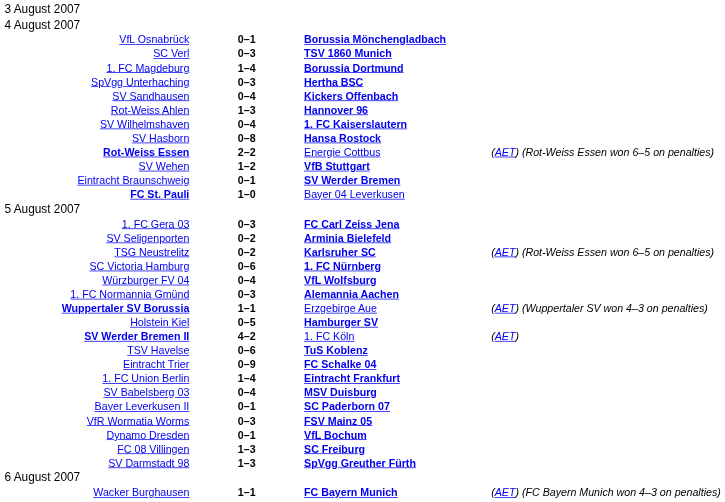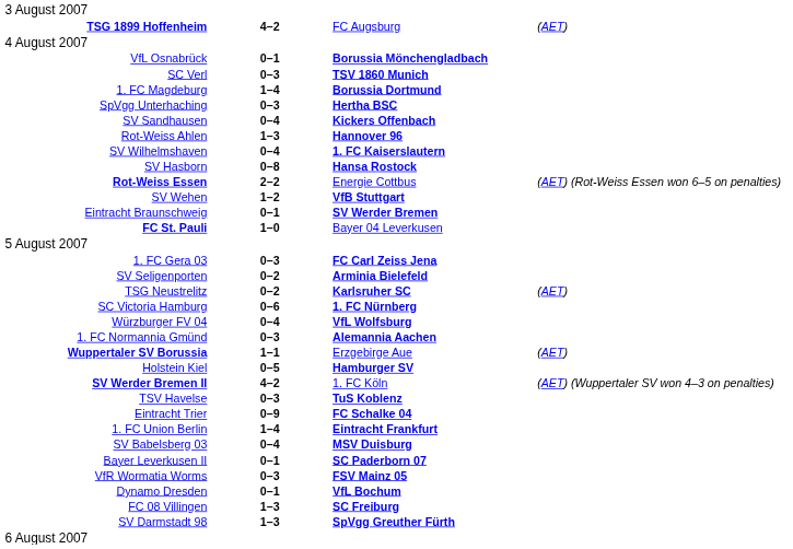 <table width=100% cellspacing=1>
 <tr>
 <th width=20%></th>
 <th width=12%></th>
 <th width=20%></th>
 <th></th>
 </tr>
 <tr>
 <td>3 August 2007</td>
+</tr>
+<tr style=font-size:90%>
+<td align=right><strong><a href='#'>TSG 1899 Hoffenheim</a></strong></td>
+<td align=center><strong>4–2</strong></td>
+<td><a href='#'>FC Augsburg</a></td>
+<td><em>(<a href='#'>AET</a>)</em></td>
 </tr>
 <tr>
 <td>4 August 2007</td>
 </tr>
 <tr style=font-size:90%>
 <td align=right><a href='#'>VfL Osnabrück</a></td>
 <td align=center><strong>0–1</strong></td>
 <td><strong><a href='#'>Borussia Mönchengladbach</a></strong></td>
 </tr>
 <tr style=font-size:90%>
 <td align=right><a href='#'>SC Verl</a></td>
 <td align=center><strong>0–3</strong></td>
 <td><strong><a href='#'>TSV 1860 Munich</a></strong></td>
 </tr>
 <tr style=font-size:90%>
 <td align=right><a href='#'>1. FC Magdeburg</a></td>
 <td align=center><strong>1–4</strong></td>
 <td><strong><a href='#'>Borussia Dortmund</a></strong></td>
 </tr>
 <tr style=font-size:90%>
 <td align=right><a href='#'>SpVgg Unterhaching</a></td>
 <td align=center><strong>0–3</strong></td>
 <td><strong><a href='#'>Hertha BSC</a></strong></td>
 </tr>
 <tr style=font-size:90%>
 <td align=right><a href='#'>SV Sandhausen</a></td>
 <td align=center><strong>0–4</strong></td>
 <td><strong><a href='#'>Kickers Offenbach</a></strong></td>
 </tr>
 <tr style=font-size:90%>
 <td align=right><a href='#'>Rot-Weiss Ahlen</a></td>
 <td align=center><strong>1–3</strong></td>
 <td><strong><a href='#'>Hannover 96</a></strong></td>
 </tr>
 <tr style=font-size:90%>
 <td align=right><a href='#'>SV Wilhelmshaven</a></td>
 <td align=center><strong>0–4</strong></td>
 <td><strong><a href='#'>1. FC Kaiserslautern</a></strong></td>
 </tr>
 <tr style=font-size:90%>
 <td align=right><a href='#'>SV Hasborn</a></td>
 <td align=center><strong>0–8</strong></td>
 <td><strong><a href='#'>Hansa Rostock</a></strong></td>
 </tr>
 <tr style=font-size:90%>
 <td align=right><strong><a href='#'>Rot-Weiss Essen</a></strong></td>
 <td align=center><strong>2–2</strong></td>
 <td><a href='#'>Energie Cottbus</a></td>
 <td><em>(<a href='#'>AET</a>) (Rot-Weiss Essen won 6–5 on penalties)</em></td>
 </tr>
 <tr style=font-size:90%>
 <td align=right><a href='#'>SV Wehen</a></td>
 <td align=center><strong>1–2</strong></td>
 <td><strong><a href='#'>VfB Stuttgart</a></strong></td>
 </tr>
 <tr style=font-size:90%>
 <td align=right><a href='#'>Eintracht Braunschweig</a></td>
 <td align=center><strong>0–1</strong></td>
 <td><strong><a href='#'>SV Werder Bremen</a></strong></td>
 </tr>
 <tr style=font-size:90%>
 <td align=right><strong><a href='#'>FC St. Pauli</a></strong></td>
 <td align=center><strong>1–0</strong></td>
 <td><a href='#'>Bayer 04 Leverkusen</a></td>
 </tr>
 <tr>
 <td>5 August 2007</td>
 </tr>
 <tr style=font-size:90%>
 <td align=right><a href='#'>1. FC Gera 03</a></td>
 <td align=center><strong>0–3</strong></td>
 <td><strong><a href='#'>FC Carl Zeiss Jena</a></strong></td>
 </tr>
 <tr style=font-size:90%>
 <td align=right><a href='#'>SV Seligenporten</a></td>
 <td align=center><strong>0–2</strong></td>
 <td><strong><a href='#'>Arminia Bielefeld</a></strong></td>
 </tr>
 <tr style=font-size:90%>
 <td align=right><a href='#'>TSG Neustrelitz</a></td>
 <td align=center><strong>0–2</strong></td>
 <td><strong><a href='#'>Karlsruher SC</a></strong></td>
-<td><em>(<a href='#'>AET</a>) (Rot-Weiss Essen won 6–5 on penalties)</em></td>
+<td><em>(<a href='#'>AET</a>)</em></td>
 </tr>
 <tr style=font-size:90%>
 <td align=right><a href='#'>SC Victoria Hamburg</a></td>
 <td align=center><strong>0–6</strong></td>
 <td><strong><a href='#'>1. FC Nürnberg</a></strong></td>
 </tr>
 <tr style=font-size:90%>
 <td align=right><a href='#'>Würzburger FV 04</a></td>
 <td align=center><strong>0–4</strong></td>
 <td><strong><a href='#'>VfL Wolfsburg</a></strong></td>
 </tr>
 <tr style=font-size:90%>
 <td align=right><a href='#'>1. FC Normannia Gmünd</a></td>
 <td align=center><strong>0–3</strong></td>
 <td><strong><a href='#'>Alemannia Aachen</a></strong></td>
 </tr>
 <tr style=font-size:90%>
 <td align=right><strong><a href='#'>Wuppertaler SV Borussia</a></strong></td>
 <td align=center><strong>1–1</strong></td>
 <td><a href='#'>Erzgebirge Aue</a></td>
-<td><em>(<a href='#'>AET</a>) (Wuppertaler SV won 4–3 on penalties)</em></td>
+<td><em>(<a href='#'>AET</a>)</em></td>
 </tr>
 <tr style=font-size:90%>
 <td align=right><a href='#'>Holstein Kiel</a></td>
 <td align=center><strong>0–5</strong></td>
 <td><strong><a href='#'>Hamburger SV</a></strong></td>
 </tr>
 <tr style=font-size:90%>
 <td align=right><strong><a href='#'>SV Werder Bremen II</a></strong></td>
 <td align=center><strong>4–2</strong></td>
 <td><a href='#'>1. FC Köln</a></td>
-<td><em>(<a href='#'>AET</a>)</em></td>
+<td><em>(<a href='#'>AET</a>) (Wuppertaler SV won 4–3 on penalties)</em></td>
 </tr>
 <tr style=font-size:90%>
 <td align=right><a href='#'>TSV Havelse</a></td>
-<td align=center><strong>0–6</strong></td>
+<td align=center><strong>0–3</strong></td>
 <td><strong><a href='#'>TuS Koblenz</a></strong></td>
 </tr>
 <tr style=font-size:90%>
 <td align=right><a href='#'>Eintracht Trier</a></td>
 <td align=center><strong>0–9</strong></td>
 <td><strong><a href='#'>FC Schalke 04</a></strong></td>
 </tr>
 <tr style=font-size:90%>
 <td align=right><a href='#'>1. FC Union Berlin</a></td>
 <td align=center><strong>1–4</strong></td>
 <td><strong><a href='#'>Eintracht Frankfurt</a></strong></td>
 </tr>
 <tr style=font-size:90%>
 <td align=right><a href='#'>SV Babelsberg 03</a></td>
 <td align=center><strong>0–4</strong></td>
 <td><strong><a href='#'>MSV Duisburg</a></strong></td>
 </tr>
 <tr style=font-size:90%>
 <td align=right><a href='#'>Bayer Leverkusen II</a></td>
 <td align=center><strong>0–1</strong></td>
 <td><strong><a href='#'>SC Paderborn 07</a></strong></td>
 </tr>
 <tr style=font-size:90%>
 <td align=right><a href='#'>VfR Wormatia Worms</a></td>
 <td align=center><strong>0–3</strong></td>
 <td><strong><a href='#'>FSV Mainz 05</a></strong></td>
 </tr>
 <tr style=font-size:90%>
 <td align=right><a href='#'>Dynamo Dresden</a></td>
 <td align=center><strong>0–1</strong></td>
 <td><strong><a href='#'>VfL Bochum</a></strong></td>
 </tr>
 <tr style=font-size:90%>
 <td align=right><a href='#'>FC 08 Villingen</a></td>
 <td align=center><strong>1–3</strong></td>
 <td><strong><a href='#'>SC Freiburg</a></strong></td>
 </tr>
 <tr style=font-size:90%>
 <td align=right><a href='#'>SV Darmstadt 98</a></td>
 <td align=center><strong>1–3</strong></td>
 <td><strong><a href='#'>SpVgg Greuther Fürth</a></strong></td>
 </tr>
 <tr>
 <td>6 August 2007</td>
 </tr>
-<tr style=font-size:90%>
-<td align=right><a href='#'>Wacker Burghausen</a></td>
-<td align=center><strong>1–1</strong></td>
-<td><strong><a href='#'>FC Bayern Munich</a></strong></td>
-<td><em>(<a href='#'>AET</a>) (FC Bayern Munich won 4–3 on penalties)</em></td>
-</tr>
 </table>
